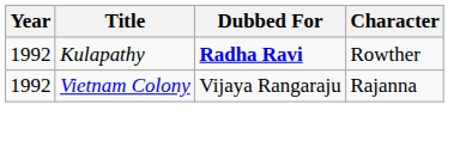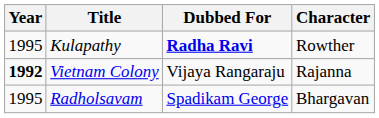 <table class="wikitable">
 <tr>
 <th>Year</th>
 <th>Title</th>
 <th>Dubbed For</th>
 <th>Character</th>
 </tr>
 <tr>
-<td>1992</td>
+<td>1995</td>
 <td><em>Kulapathy</em></td>
 <td><strong><a href='#'>Radha Ravi</a></strong></td>
 <td>Rowther</td>
 </tr>
 <tr>
-<td>1992</td>
+<td><strong>1992</strong></td>
 <td><em><a href='#'>Vietnam Colony</a></em></td>
 <td>Vijaya Rangaraju</td>
 <td>Rajanna</td>
 </tr>
+<tr>
+<td>1995</td>
+<td><em><a href='#'>Radholsavam</a></em></td>
+<td><a href='#'>Spadikam George</a></td>
+<td>Bhargavan</td>
+</tr>
 </table>
